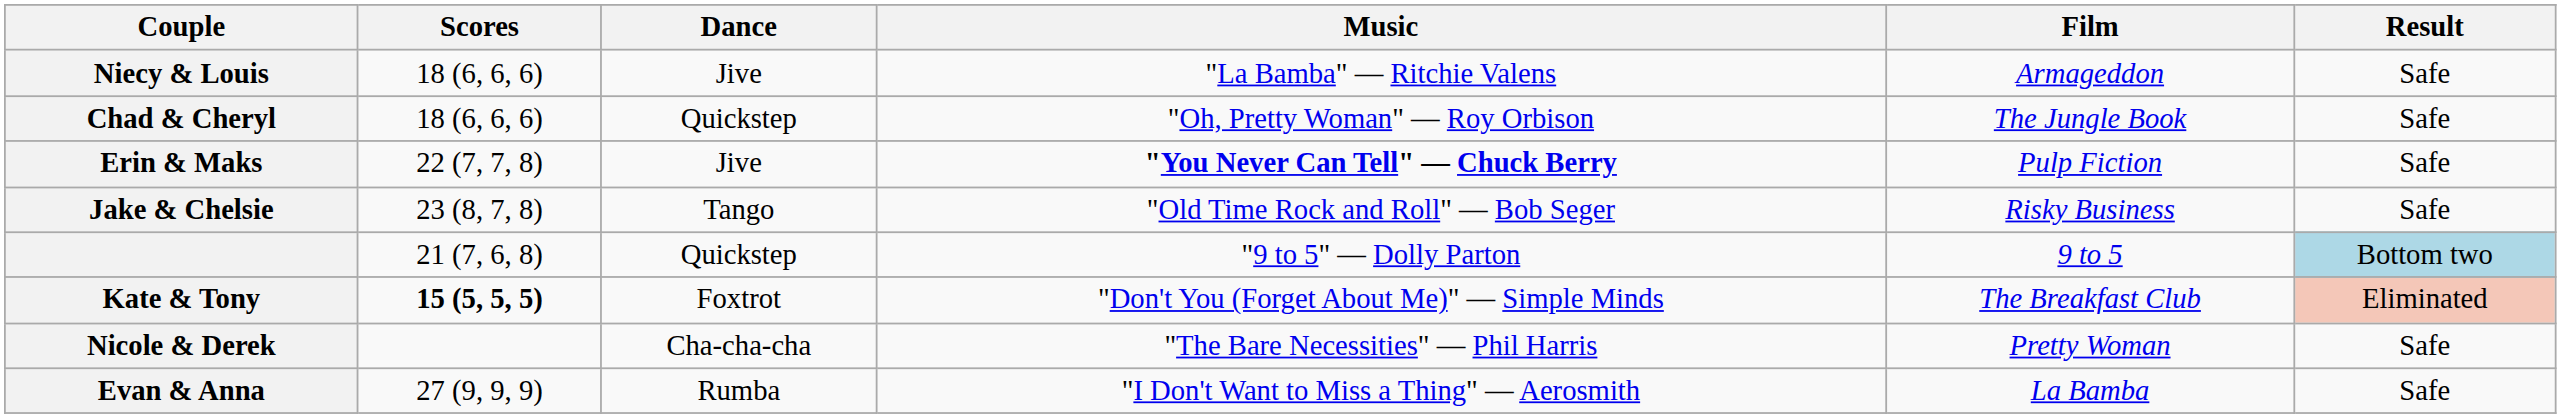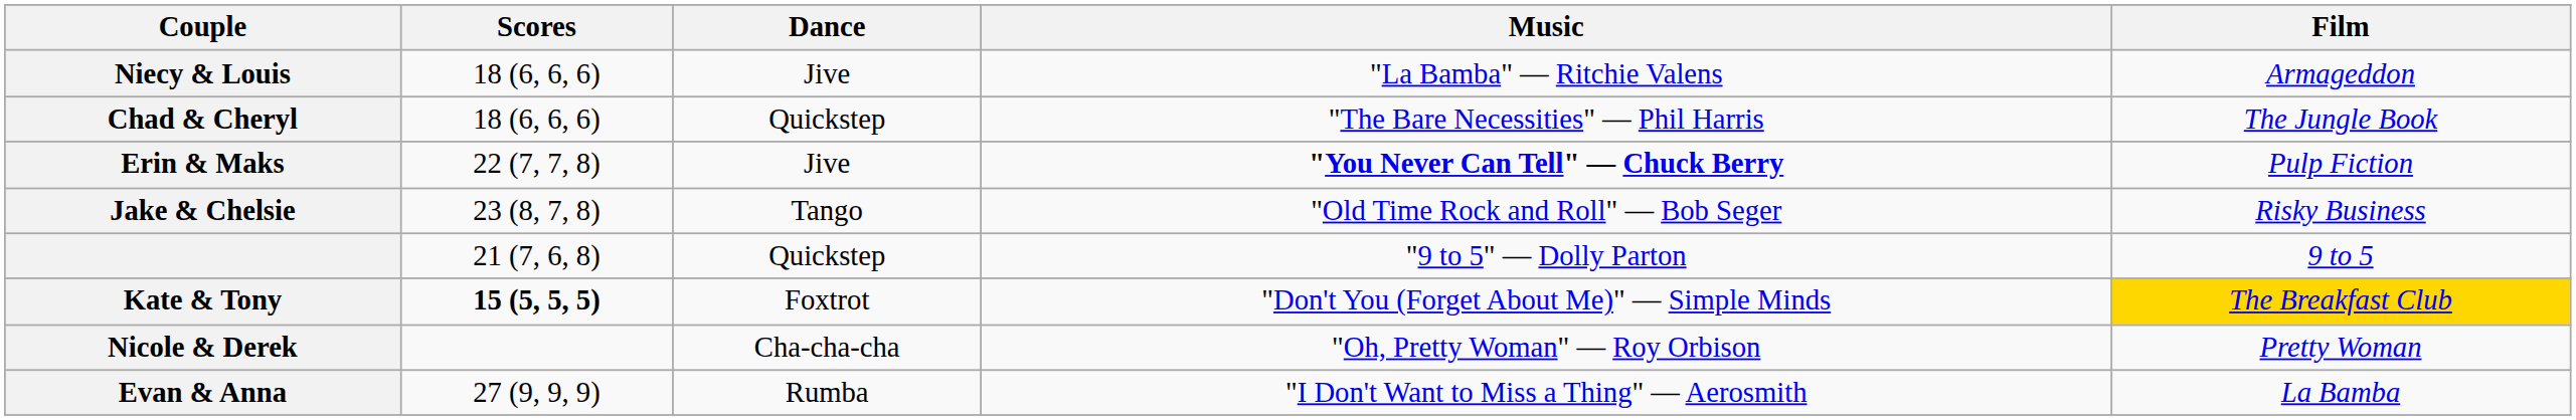 <table class="wikitable sortable" style="text-align:center; width:90%">
 <tr>
 <th scope="col">Couple</th>
 <th scope="col">Scores</th>
 <th scope="col" class="unsortable">Dance</th>
 <th scope="col" class="unsortable">Music</th>
 <th scope="col" class="unsortable">Film</th>
-<th scope="col" class="unsortable">Result</th>
 </tr>
 <tr>
 <th scope="row">Niecy & Louis</th>
 <td>18 (6, 6, 6)</td>
 <td>Jive</td>
 <td>"<a href='#'>La Bamba</a>" — <a href='#'>Ritchie Valens</a></td>
 <td><em><a href='#'>Armageddon</a></em></td>
-<td>Safe</td>
 </tr>
 <tr>
 <th scope="row">Chad & Cheryl</th>
 <td>18 (6, 6, 6)</td>
 <td>Quickstep</td>
-<td>"<a href='#'>Oh, Pretty Woman</a>" — <a href='#'>Roy Orbison</a></td>
+<td>"<a href='#'>The Bare Necessities</a>" — <a href='#'>Phil Harris</a></td>
 <td><em><a href='#'>The Jungle Book</a></em></td>
-<td>Safe</td>
 </tr>
 <tr>
 <th scope="row">Erin & Maks</th>
 <td>22 (7, 7, 8)</td>
 <td>Jive</td>
 <td><strong>"<a href='#'>You Never Can Tell</a>" — <a href='#'>Chuck Berry</a></strong></td>
 <td><em><a href='#'>Pulp Fiction</a></em></td>
-<td>Safe</td>
 </tr>
 <tr>
 <th scope="row">Jake & Chelsie</th>
 <td>23 (8, 7, 8)</td>
 <td>Tango</td>
 <td>"<a href='#'>Old Time Rock and Roll</a>" — <a href='#'>Bob Seger</a></td>
 <td><em><a href='#'>Risky Business</a></em></td>
-<td>Safe</td>
 </tr>
 <tr>
 <th scope="row"></th>
 <td>21 (7, 6, 8)</td>
 <td>Quickstep</td>
 <td>"<a href='#'>9 to 5</a>" — <a href='#'>Dolly Parton</a></td>
 <td><em><a href='#'>9 to 5</a></em></td>
-<td bgcolor=lightblue>Bottom two</td>
 </tr>
 <tr>
 <th scope="row">Kate & Tony</th>
 <td><strong>15 (5, 5, 5)</strong></td>
 <td>Foxtrot</td>
 <td>"<a href='#'>Don't You (Forget About Me)</a>" — <a href='#'>Simple Minds</a></td>
-<td><em><a href='#'>The Breakfast Club</a></em></td>
-<td bgcolor=f4c7b8>Eliminated</td>
+<td style="background: gold;"><em><a href='#'>The Breakfast Club</a></em></td>
 </tr>
 <tr>
 <th scope="row">Nicole & Derek</th>
 <td></td>
 <td>Cha-cha-cha</td>
-<td>"<a href='#'>The Bare Necessities</a>" — <a href='#'>Phil Harris</a></td>
+<td>"<a href='#'>Oh, Pretty Woman</a>" — <a href='#'>Roy Orbison</a></td>
 <td><em><a href='#'>Pretty Woman</a></em></td>
-<td>Safe</td>
 </tr>
 <tr>
 <th scope="row">Evan & Anna</th>
 <td>27 (9, 9, 9)</td>
 <td>Rumba</td>
 <td>"<a href='#'>I Don't Want to Miss a Thing</a>" — <a href='#'>Aerosmith</a></td>
 <td><em><a href='#'>La Bamba</a></em></td>
-<td>Safe</td>
 </tr>
 </table>
